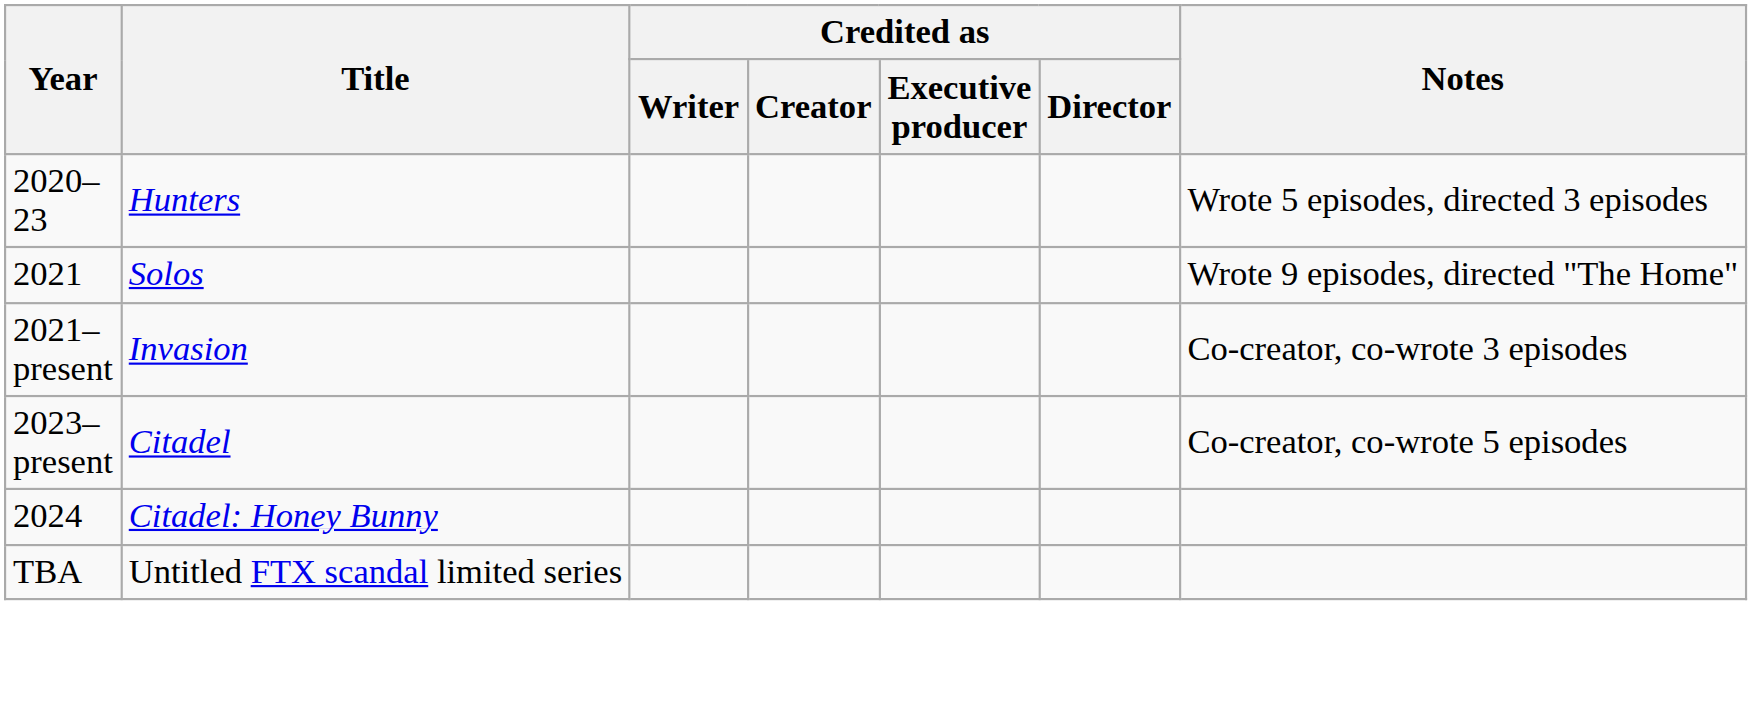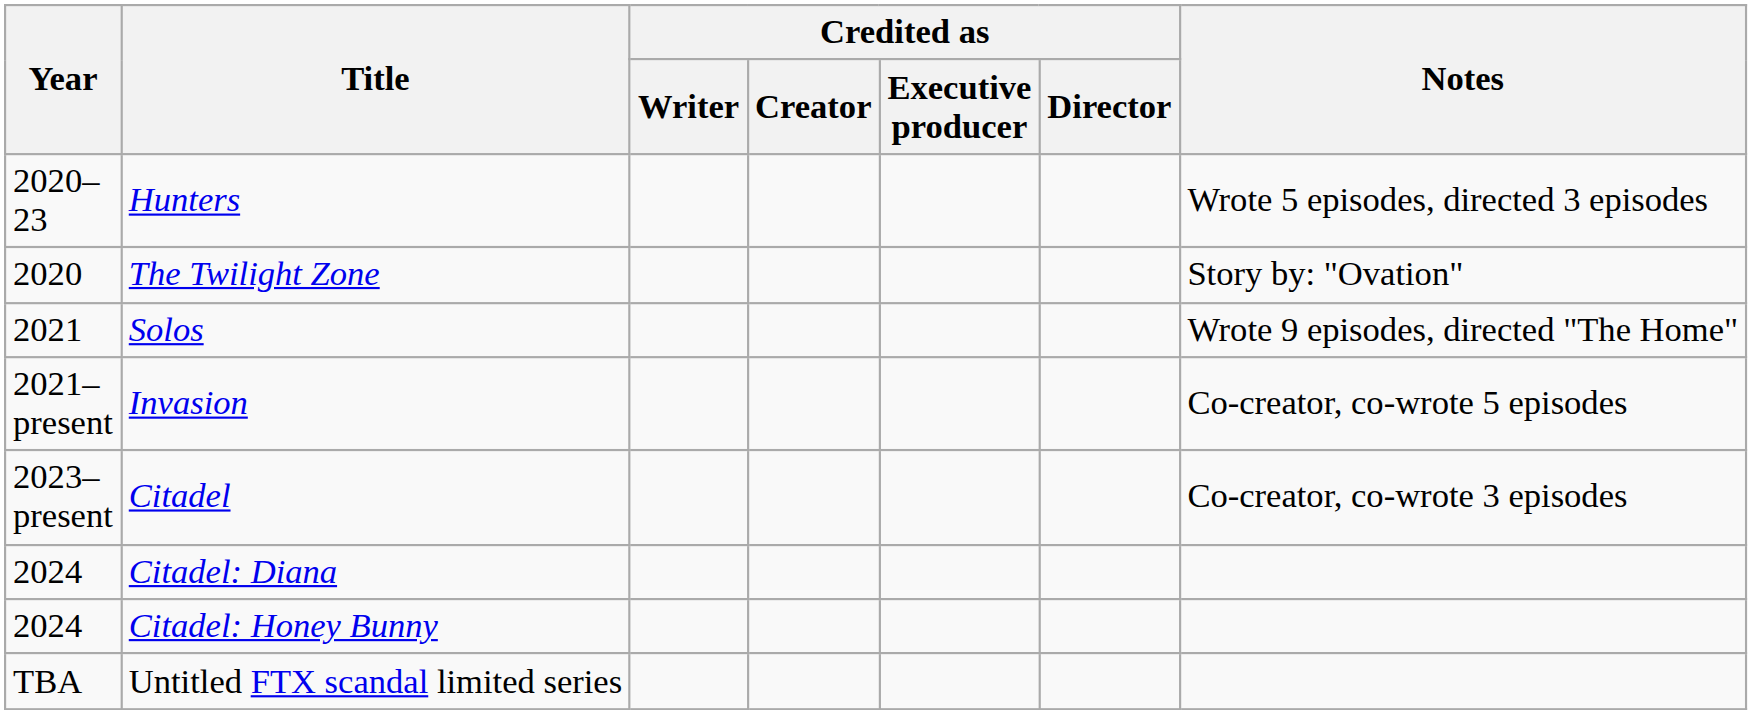 <table class="wikitable">
 <tr>
 <th rowspan="2" style="width:33px;">Year</th>
 <th rowspan="2">Title</th>
 <th colspan="4">Credited as</th>
 <th rowspan="2">Notes</th>
 </tr>
 <tr>
 <th>Writer</th>
 <th>Creator</th>
 <th>Executive<br>producer</th>
 <th>Director</th>
 </tr>
 <tr>
 <td>2020–23</td>
 <td><em><a href='#'>Hunters</a></em></td>
 <td></td>
 <td></td>
 <td></td>
 <td></td>
 <td>Wrote 5 episodes, directed 3 episodes</td>
 </tr>
 <tr>
+<td>2020</td>
+<td><em><a href='#'>The Twilight Zone</a></em></td>
+<td></td>
+<td></td>
+<td></td>
+<td></td>
+<td>Story by: "Ovation"</td>
+</tr>
+<tr>
 <td>2021</td>
 <td><em><a href='#'>Solos</a></em></td>
 <td></td>
 <td></td>
 <td></td>
 <td></td>
 <td>Wrote 9 episodes, directed "The Home"</td>
 </tr>
 <tr>
 <td>2021–present</td>
 <td><em><a href='#'>Invasion</a></em></td>
 <td></td>
 <td></td>
 <td></td>
 <td></td>
-<td>Co-creator, co-wrote 3 episodes</td>
+<td>Co-creator, co-wrote 5 episodes</td>
 </tr>
 <tr>
 <td>2023–present</td>
 <td><em><a href='#'>Citadel</a></em></td>
 <td></td>
 <td></td>
 <td></td>
 <td></td>
-<td>Co-creator, co-wrote 5 episodes</td>
+<td>Co-creator, co-wrote 3 episodes</td>
+</tr>
+<tr>
+<td>2024</td>
+<td><em><a href='#'>Citadel: Diana</a></em></td>
+<td></td>
+<td></td>
+<td></td>
+<td></td>
+<td></td>
 </tr>
 <tr>
 <td>2024</td>
 <td><em><a href='#'>Citadel: Honey Bunny</a></em></td>
 <td></td>
 <td></td>
 <td></td>
 <td></td>
 <td></td>
 </tr>
 <tr>
 <td>TBA</td>
 <td>Untitled <a href='#'>FTX scandal</a> limited series</td>
 <td></td>
 <td></td>
 <td></td>
 <td></td>
 <td></td>
 </tr>
 </table>
